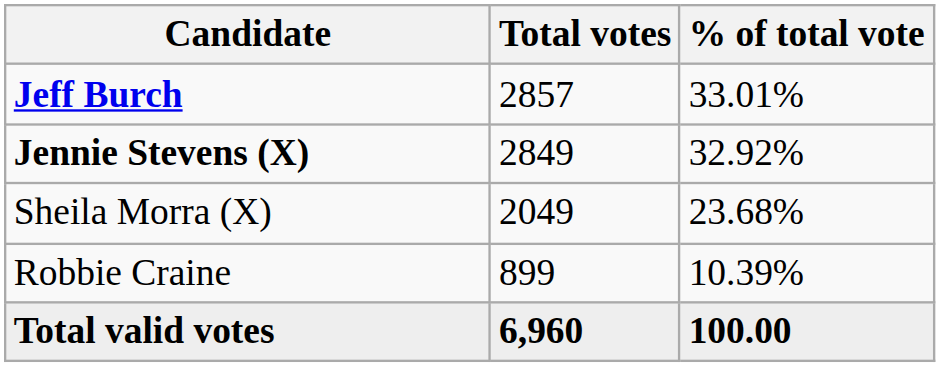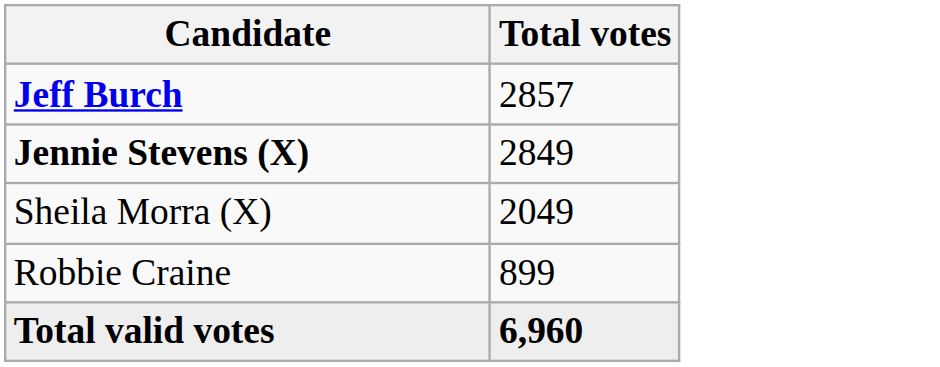 <table class="wikitable">
 <tr>
 <th bgcolor="#DDDDFF" width="200px">Candidate</th>
 <th bgcolor="#DDDDFF">Total votes</th>
-<th bgcolor="#DDDDFF">% of total vote</th>
 </tr>
 <tr>
 <td><strong><a href='#'>Jeff Burch</a></strong></td>
 <td>2857</td>
-<td>33.01%</td>
 </tr>
 <tr>
 <td><strong>Jennie Stevens (X)</strong></td>
 <td>2849</td>
-<td>32.92%</td>
 </tr>
 <tr>
 <td>Sheila Morra (X)</td>
 <td>2049</td>
-<td>23.68%</td>
 </tr>
 <tr>
 <td>Robbie Craine</td>
 <td>899</td>
-<td>10.39%</td>
 </tr>
 <tr bgcolor="#EEEEEE">
 <td><strong>Total valid votes</strong></td>
 <td><strong>6,960</strong></td>
-<td><strong>100.00</strong></td>
 </tr>
 </table>
